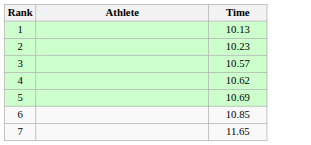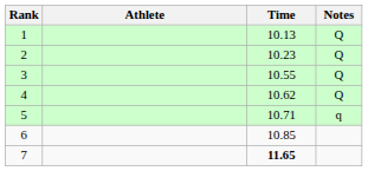 <table class="wikitable" style="text-align:center">
 <tr>
 <th width=40>Rank</th>
 <th width=250>Athlete</th>
 <th width=80>Time</th>
+<th width=50>Notes</th>
 </tr>
 <tr bgcolor="ccffcc">
 <td>1</td>
 <td align=left></td>
 <td>10.13</td>
+<td>Q</td>
 </tr>
 <tr bgcolor="ccffcc">
 <td>2</td>
 <td align=left></td>
 <td>10.23</td>
+<td>Q</td>
 </tr>
 <tr bgcolor="ccffcc">
 <td>3</td>
 <td align=left></td>
-<td>10.57</td>
+<td>10.55</td>
+<td>Q</td>
 </tr>
 <tr bgcolor="ccffcc">
 <td>4</td>
 <td align=left></td>
 <td>10.62</td>
+<td>Q</td>
 </tr>
 <tr bgcolor="ccffcc">
 <td>5</td>
 <td align=left></td>
-<td>10.69</td>
+<td>10.71</td>
+<td>q</td>
 </tr>
 <tr>
 <td>6</td>
 <td align=left></td>
 <td>10.85</td>
+<td></td>
 </tr>
 <tr>
 <td>7</td>
 <td align=left></td>
-<td>11.65</td>
+<td><strong>11.65</strong></td>
+<td></td>
 </tr>
 </table>
